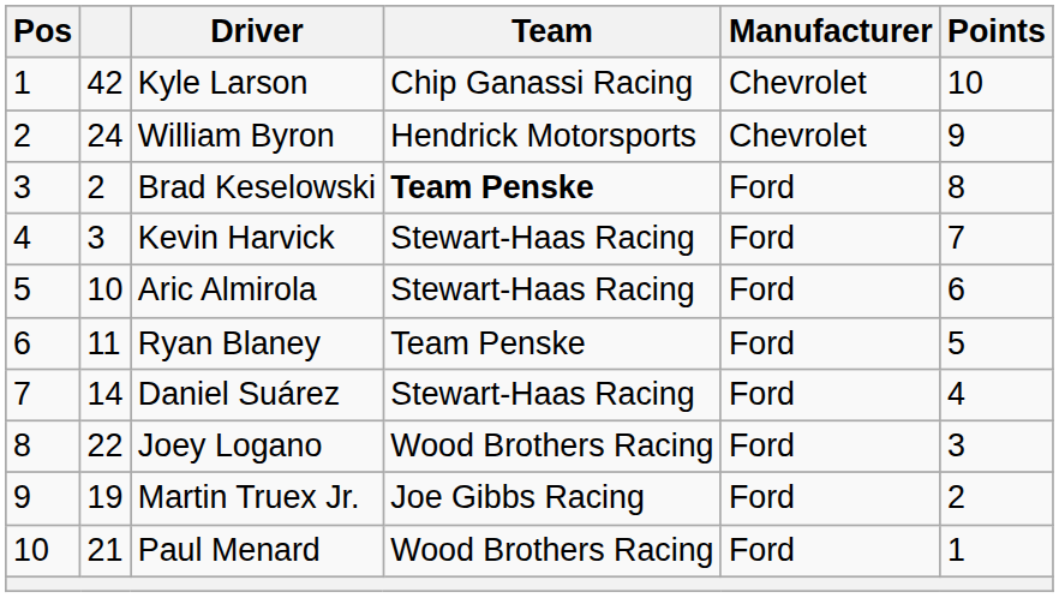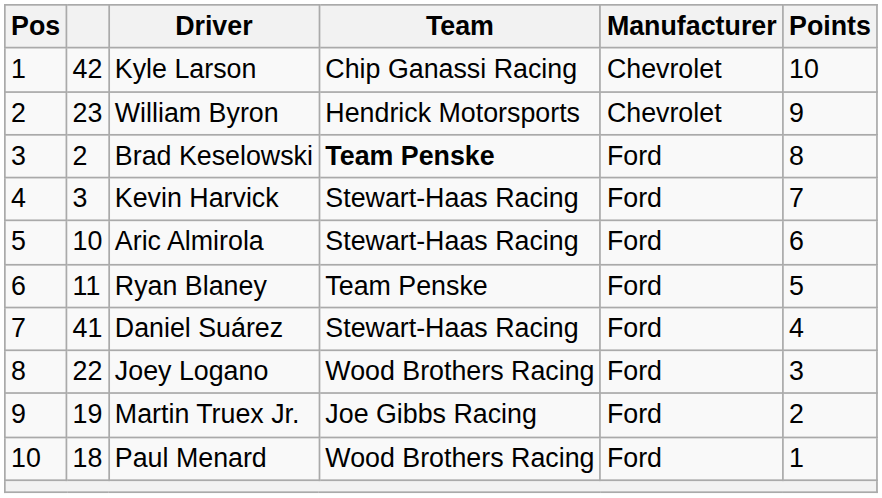 <table class="wikitable" style="font-size:98%">
 <tr>
 <th>Pos</th>
 <th></th>
 <th>Driver</th>
 <th>Team</th>
 <th>Manufacturer</th>
 <th>Points</th>
 </tr>
 <tr>
 <td>1</td>
 <td>42</td>
 <td>Kyle Larson</td>
 <td>Chip Ganassi Racing</td>
 <td>Chevrolet</td>
 <td>10</td>
 </tr>
 <tr>
 <td>2</td>
-<td>24</td>
+<td>23</td>
 <td>William Byron</td>
 <td>Hendrick Motorsports</td>
 <td>Chevrolet</td>
 <td>9</td>
 </tr>
 <tr>
 <td>3</td>
 <td>2</td>
 <td>Brad Keselowski</td>
 <td><strong>Team Penske</strong></td>
 <td>Ford</td>
 <td>8</td>
 </tr>
 <tr>
 <td>4</td>
 <td>3</td>
 <td>Kevin Harvick</td>
 <td>Stewart-Haas Racing</td>
 <td>Ford</td>
 <td>7</td>
 </tr>
 <tr>
 <td>5</td>
 <td>10</td>
 <td>Aric Almirola</td>
 <td>Stewart-Haas Racing</td>
 <td>Ford</td>
 <td>6</td>
 </tr>
 <tr>
 <td>6</td>
 <td>11</td>
 <td>Ryan Blaney</td>
 <td>Team Penske</td>
 <td>Ford</td>
 <td>5</td>
 </tr>
 <tr>
 <td>7</td>
-<td>14</td>
+<td>41</td>
 <td>Daniel Suárez</td>
 <td>Stewart-Haas Racing</td>
 <td>Ford</td>
 <td>4</td>
 </tr>
 <tr>
 <td>8</td>
 <td>22</td>
 <td>Joey Logano</td>
 <td>Wood Brothers Racing</td>
 <td>Ford</td>
 <td>3</td>
 </tr>
 <tr>
 <td>9</td>
 <td>19</td>
 <td>Martin Truex Jr.</td>
 <td>Joe Gibbs Racing</td>
 <td>Ford</td>
 <td>2</td>
 </tr>
 <tr>
 <td>10</td>
-<td>21</td>
+<td>18</td>
 <td>Paul Menard</td>
 <td>Wood Brothers Racing</td>
 <td>Ford</td>
 <td>1</td>
 </tr>
 <tr>
 <th colspan="6"></th>
 </tr>
 </table>
